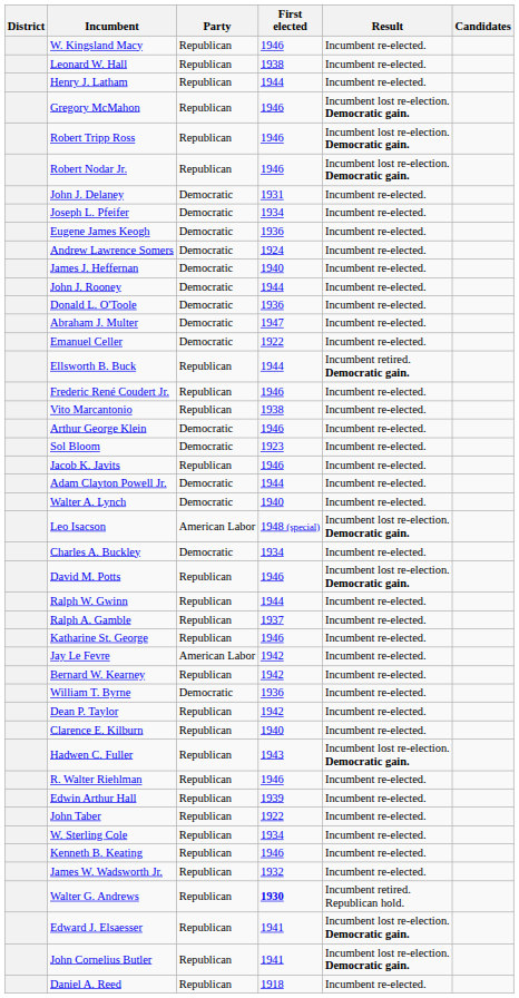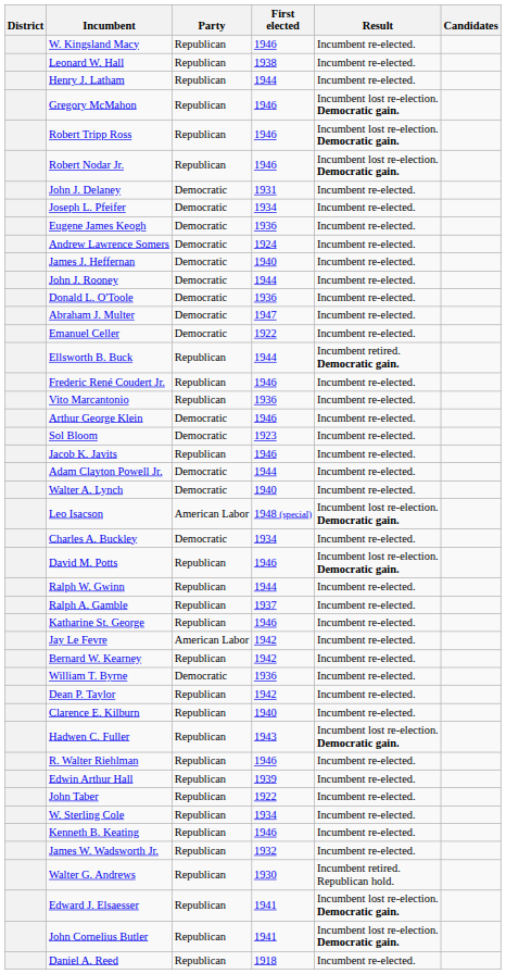 <table class=wikitable>
 <tr valign=bottom>
 <th>District</th>
 <th>Incumbent</th>
 <th>Party</th>
 <th>First<br>elected</th>
 <th>Result</th>
 <th>Candidates</th>
 </tr>
 <tr>
 <th></th>
 <td><a href='#'>W. Kingsland Macy</a></td>
 <td>Republican</td>
 <td><a href='#'>1946</a></td>
 <td>Incumbent re-elected.</td>
 <td nowrap></td>
 </tr>
 <tr>
 <th></th>
 <td><a href='#'>Leonard W. Hall</a></td>
 <td>Republican</td>
 <td><a href='#'>1938</a></td>
 <td>Incumbent re-elected.</td>
 <td nowrap></td>
 </tr>
 <tr>
 <th></th>
 <td><a href='#'>Henry J. Latham</a></td>
 <td>Republican</td>
 <td><a href='#'>1944</a></td>
 <td>Incumbent re-elected.</td>
 <td nowrap></td>
 </tr>
 <tr>
 <th></th>
 <td><a href='#'>Gregory McMahon</a></td>
 <td>Republican</td>
 <td><a href='#'>1946</a></td>
 <td>Incumbent lost re-election.<br><strong>Democratic gain.</strong></td>
 <td nowrap></td>
 </tr>
 <tr>
 <th></th>
 <td><a href='#'>Robert Tripp Ross</a></td>
 <td>Republican</td>
 <td><a href='#'>1946</a></td>
 <td>Incumbent lost re-election.<br><strong>Democratic gain.</strong></td>
 <td nowrap></td>
 </tr>
 <tr>
 <th></th>
 <td><a href='#'>Robert Nodar Jr.</a></td>
 <td>Republican</td>
 <td><a href='#'>1946</a></td>
 <td>Incumbent lost re-election.<br><strong>Democratic gain.</strong></td>
 <td nowrap></td>
 </tr>
 <tr>
 <th></th>
 <td><a href='#'>John J. Delaney</a></td>
 <td>Democratic</td>
 <td><a href='#'>1931</a></td>
 <td>Incumbent re-elected.</td>
 <td nowrap></td>
 </tr>
 <tr>
 <th></th>
 <td><a href='#'>Joseph L. Pfeifer</a></td>
 <td>Democratic</td>
 <td><a href='#'>1934</a></td>
 <td>Incumbent re-elected.</td>
 <td nowrap></td>
 </tr>
 <tr>
 <th></th>
 <td><a href='#'>Eugene James Keogh</a></td>
 <td>Democratic</td>
 <td><a href='#'>1936</a></td>
 <td>Incumbent re-elected.</td>
 <td nowrap></td>
 </tr>
 <tr>
 <th></th>
 <td><a href='#'>Andrew Lawrence Somers</a></td>
 <td>Democratic</td>
 <td><a href='#'>1924</a></td>
 <td>Incumbent re-elected.</td>
 <td nowrap></td>
 </tr>
 <tr>
 <th></th>
 <td><a href='#'>James J. Heffernan</a></td>
 <td>Democratic</td>
 <td><a href='#'>1940</a></td>
 <td>Incumbent re-elected.</td>
 <td nowrap></td>
 </tr>
 <tr>
 <th></th>
 <td><a href='#'>John J. Rooney</a></td>
 <td>Democratic</td>
 <td><a href='#'>1944</a></td>
 <td>Incumbent re-elected.</td>
 <td nowrap></td>
 </tr>
 <tr>
 <th></th>
 <td><a href='#'>Donald L. O'Toole</a></td>
 <td>Democratic</td>
 <td><a href='#'>1936</a></td>
 <td>Incumbent re-elected.</td>
 <td nowrap></td>
 </tr>
 <tr>
 <th></th>
 <td><a href='#'>Abraham J. Multer</a></td>
 <td>Democratic</td>
 <td><a href='#'>1947</a></td>
 <td>Incumbent re-elected.</td>
 <td nowrap></td>
 </tr>
 <tr>
 <th></th>
 <td><a href='#'>Emanuel Celler</a></td>
 <td>Democratic</td>
 <td><a href='#'>1922</a></td>
 <td>Incumbent re-elected.</td>
 <td nowrap></td>
 </tr>
 <tr>
 <th></th>
 <td><a href='#'>Ellsworth B. Buck</a></td>
 <td>Republican</td>
 <td><a href='#'>1944</a></td>
 <td>Incumbent retired.<br><strong>Democratic gain.</strong></td>
 <td nowrap></td>
 </tr>
 <tr>
 <th></th>
 <td><a href='#'>Frederic René Coudert Jr.</a></td>
 <td>Republican</td>
 <td><a href='#'>1946</a></td>
 <td>Incumbent re-elected.</td>
 <td nowrap></td>
 </tr>
 <tr>
 <th></th>
 <td><a href='#'>Vito Marcantonio</a></td>
 <td>Republican</td>
-<td><a href='#'>1938</a></td>
+<td><a href='#'>1936</a></td>
 <td>Incumbent re-elected.</td>
 <td nowrap></td>
 </tr>
 <tr>
 <th></th>
 <td><a href='#'>Arthur George Klein</a></td>
 <td>Democratic</td>
 <td><a href='#'>1946</a></td>
 <td>Incumbent re-elected.</td>
 <td nowrap></td>
 </tr>
 <tr>
 <th></th>
 <td><a href='#'>Sol Bloom</a></td>
 <td>Democratic</td>
 <td><a href='#'>1923</a></td>
 <td>Incumbent re-elected.</td>
 <td nowrap></td>
 </tr>
 <tr>
 <th></th>
 <td><a href='#'>Jacob K. Javits</a></td>
 <td>Republican</td>
 <td><a href='#'>1946</a></td>
 <td>Incumbent re-elected.</td>
 <td nowrap></td>
 </tr>
 <tr>
 <th></th>
 <td><a href='#'>Adam Clayton Powell Jr.</a></td>
 <td>Democratic</td>
 <td><a href='#'>1944</a></td>
 <td>Incumbent re-elected.</td>
 <td nowrap></td>
 </tr>
 <tr>
 <th></th>
 <td><a href='#'>Walter A. Lynch</a></td>
 <td>Democratic</td>
 <td><a href='#'>1940</a></td>
 <td>Incumbent re-elected.</td>
 <td nowrap></td>
 </tr>
 <tr>
 <th></th>
 <td><a href='#'>Leo Isacson</a></td>
 <td>American Labor</td>
 <td><a href='#'>1948 <small>(special)</small></a></td>
 <td>Incumbent lost re-election.<br><strong>Democratic gain.</strong></td>
 <td nowrap></td>
 </tr>
 <tr>
 <th></th>
 <td><a href='#'>Charles A. Buckley</a></td>
 <td>Democratic</td>
 <td><a href='#'>1934</a></td>
 <td>Incumbent re-elected.</td>
 <td nowrap></td>
 </tr>
 <tr>
 <th></th>
 <td><a href='#'>David M. Potts</a></td>
 <td>Republican</td>
 <td><a href='#'>1946</a></td>
 <td>Incumbent lost re-election.<br><strong>Democratic gain.</strong></td>
 <td nowrap></td>
 </tr>
 <tr>
 <th></th>
 <td><a href='#'>Ralph W. Gwinn</a></td>
 <td>Republican</td>
 <td><a href='#'>1944</a></td>
 <td>Incumbent re-elected.</td>
 <td nowrap></td>
 </tr>
 <tr>
 <th></th>
 <td><a href='#'>Ralph A. Gamble</a></td>
 <td>Republican</td>
 <td><a href='#'>1937</a></td>
 <td>Incumbent re-elected.</td>
 <td nowrap></td>
 </tr>
 <tr>
 <th></th>
 <td><a href='#'>Katharine St. George</a></td>
 <td>Republican</td>
 <td><a href='#'>1946</a></td>
 <td>Incumbent re-elected.</td>
 <td nowrap></td>
 </tr>
 <tr>
 <th></th>
 <td><a href='#'>Jay Le Fevre</a></td>
 <td>American Labor</td>
 <td><a href='#'>1942</a></td>
 <td>Incumbent re-elected.</td>
 <td nowrap></td>
 </tr>
 <tr>
 <th></th>
 <td><a href='#'>Bernard W. Kearney</a></td>
 <td>Republican</td>
 <td><a href='#'>1942</a></td>
 <td>Incumbent re-elected.</td>
 <td nowrap></td>
 </tr>
 <tr>
 <th></th>
 <td><a href='#'>William T. Byrne</a></td>
 <td>Democratic</td>
 <td><a href='#'>1936</a></td>
 <td>Incumbent re-elected.</td>
 <td nowrap></td>
 </tr>
 <tr>
 <th></th>
 <td><a href='#'>Dean P. Taylor</a></td>
 <td>Republican</td>
 <td><a href='#'>1942</a></td>
 <td>Incumbent re-elected.</td>
 <td nowrap></td>
 </tr>
 <tr>
 <th></th>
 <td><a href='#'>Clarence E. Kilburn</a></td>
 <td>Republican</td>
 <td><a href='#'>1940</a></td>
 <td>Incumbent re-elected.</td>
 <td nowrap></td>
 </tr>
 <tr>
 <th></th>
 <td><a href='#'>Hadwen C. Fuller</a></td>
 <td>Republican</td>
 <td><a href='#'>1943</a></td>
 <td>Incumbent lost re-election.<br><strong>Democratic gain.</strong></td>
 <td nowrap></td>
 </tr>
 <tr>
 <th></th>
 <td><a href='#'>R. Walter Riehlman</a></td>
 <td>Republican</td>
 <td><a href='#'>1946</a></td>
 <td>Incumbent re-elected.</td>
 <td nowrap></td>
 </tr>
 <tr>
 <th></th>
 <td><a href='#'>Edwin Arthur Hall</a></td>
 <td>Republican</td>
 <td><a href='#'>1939 </a></td>
 <td>Incumbent re-elected.</td>
 <td nowrap></td>
 </tr>
 <tr>
 <th></th>
 <td><a href='#'>John Taber</a></td>
 <td>Republican</td>
 <td><a href='#'>1922</a></td>
 <td>Incumbent re-elected.</td>
 <td nowrap></td>
 </tr>
 <tr>
 <th></th>
 <td><a href='#'>W. Sterling Cole</a></td>
 <td>Republican</td>
 <td><a href='#'>1934</a></td>
 <td>Incumbent re-elected.</td>
 <td nowrap></td>
 </tr>
 <tr>
 <th></th>
 <td><a href='#'>Kenneth B. Keating</a></td>
 <td>Republican</td>
 <td><a href='#'>1946</a></td>
 <td>Incumbent re-elected.</td>
 <td nowrap></td>
 </tr>
 <tr>
 <th></th>
 <td><a href='#'>James W. Wadsworth Jr.</a></td>
 <td>Republican</td>
 <td><a href='#'>1932</a></td>
 <td>Incumbent re-elected.</td>
 <td nowrap></td>
 </tr>
 <tr>
 <th></th>
 <td><a href='#'>Walter G. Andrews</a></td>
 <td>Republican</td>
-<td><strong><a href='#'>1930</a></strong></td>
+<td><a href='#'>1930</a></td>
 <td>Incumbent retired.<br>Republican hold.</td>
 <td nowrap></td>
 </tr>
 <tr>
 <th></th>
 <td><a href='#'>Edward J. Elsaesser</a></td>
 <td>Republican</td>
 <td><a href='#'>1941</a></td>
 <td>Incumbent lost re-election.<br><strong>Democratic gain.</strong></td>
 <td nowrap></td>
 </tr>
 <tr>
 <th></th>
 <td><a href='#'>John Cornelius Butler</a></td>
 <td>Republican</td>
 <td><a href='#'>1941</a></td>
 <td>Incumbent lost re-election.<br><strong>Democratic gain.</strong></td>
 <td nowrap></td>
 </tr>
 <tr>
 <th></th>
 <td><a href='#'>Daniel A. Reed</a></td>
 <td>Republican</td>
 <td><a href='#'>1918</a></td>
 <td>Incumbent re-elected.</td>
 <td nowrap></td>
 </tr>
 </table>
